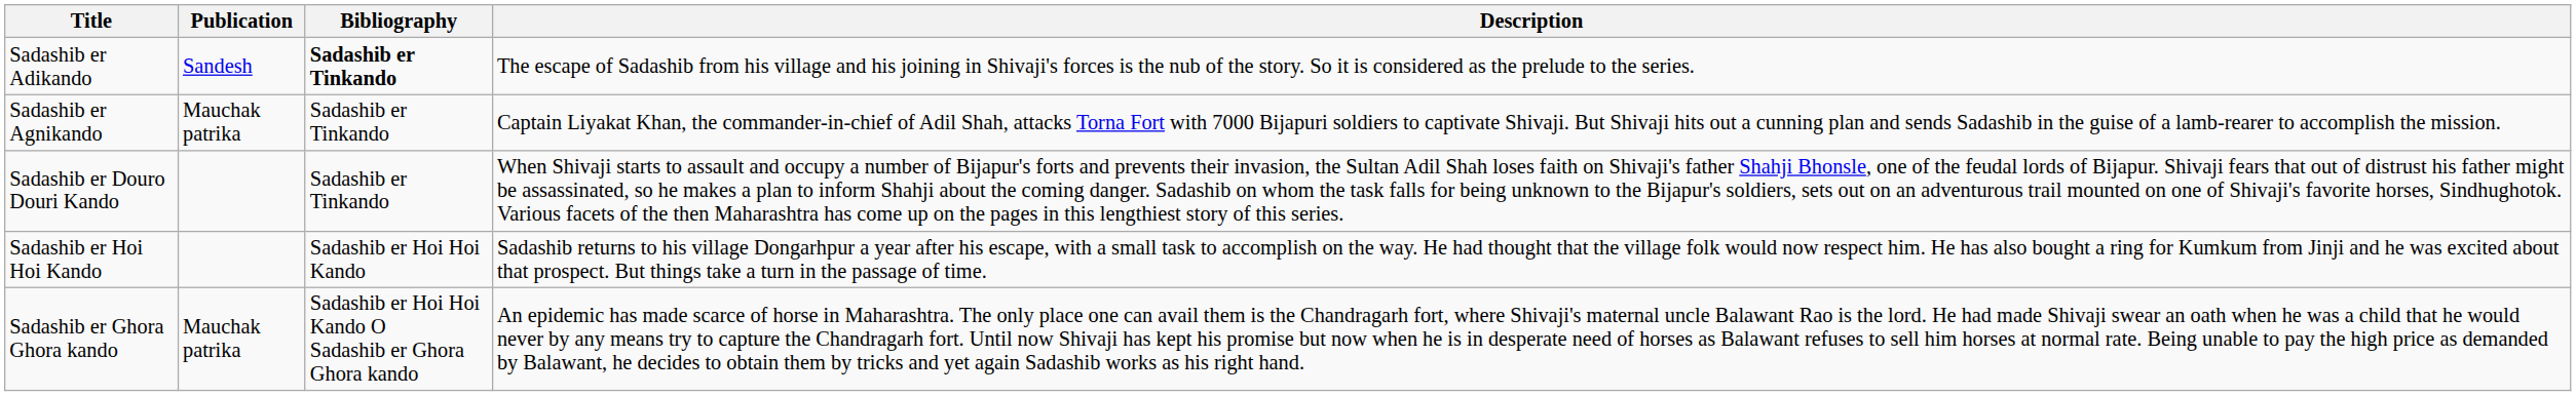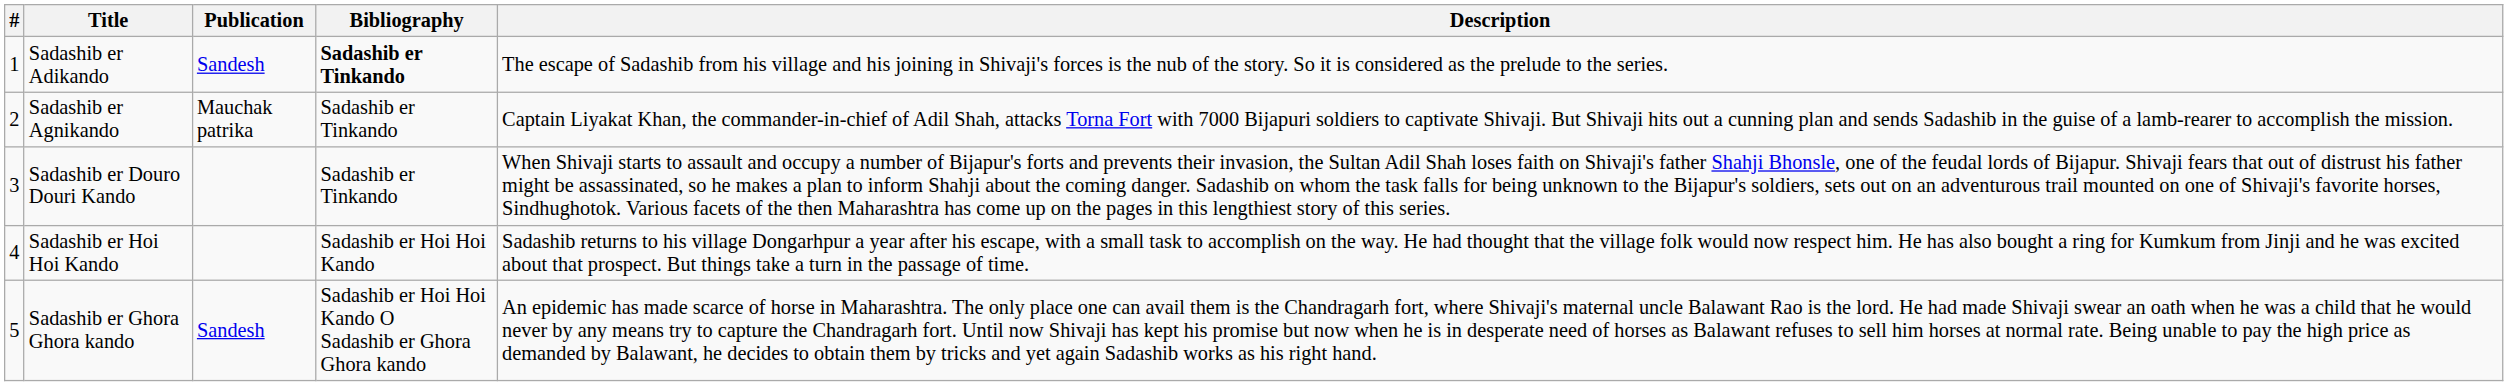 <table class="wikitable">
 <tr>
+<th>#</th>
 <th>Title</th>
 <th>Publication</th>
 <th>Bibliography</th>
 <th>Description</th>
 </tr>
 <tr>
+<td>1</td>
 <td>Sadashib er Adikando</td>
 <td><a href='#'>Sandesh</a></td>
 <td><strong>Sadashib er Tinkando</strong></td>
 <td>The escape of Sadashib from his village and his joining in Shivaji's forces is the nub of the story. So it is considered as the prelude to the series.</td>
 </tr>
 <tr>
+<td>2</td>
 <td>Sadashib er Agnikando</td>
 <td>Mauchak patrika</td>
 <td>Sadashib er Tinkando</td>
 <td>Captain Liyakat Khan, the commander-in-chief of Adil Shah, attacks <a href='#'>Torna Fort</a> with 7000 Bijapuri soldiers to captivate Shivaji. But Shivaji hits out a cunning plan and sends Sadashib in the guise of a lamb-rearer to accomplish the mission.</td>
 </tr>
 <tr>
+<td>3</td>
 <td>Sadashib er Douro Douri Kando</td>
 <td></td>
 <td>Sadashib er Tinkando</td>
 <td>When Shivaji starts to assault and occupy a number of Bijapur's forts and prevents their invasion, the Sultan Adil Shah loses faith on Shivaji's father <a href='#'>Shahji Bhonsle</a>, one of the feudal lords of Bijapur. Shivaji fears that out of distrust his father might be assassinated, so he makes a plan to inform Shahji about the coming danger. Sadashib on whom the task falls for being unknown to the Bijapur's soldiers, sets out on an adventurous trail mounted on one of Shivaji's favorite horses, Sindhughotok. Various facets of the then Maharashtra has come up on the pages in this lengthiest story of this series.</td>
 </tr>
 <tr>
+<td>4</td>
 <td>Sadashib er Hoi Hoi Kando</td>
 <td></td>
 <td>Sadashib er Hoi Hoi Kando</td>
 <td>Sadashib returns to his village Dongarhpur a year after his escape, with a small task to accomplish on the way. He had thought that the village folk would now respect him. He has also bought a ring for Kumkum from Jinji and he was excited about that prospect. But things take a turn in the passage of time.</td>
 </tr>
 <tr>
+<td>5</td>
 <td>Sadashib er Ghora Ghora kando</td>
-<td>Mauchak patrika</td>
+<td><a href='#'>Sandesh</a></td>
 <td>Sadashib er Hoi Hoi Kando O<br>Sadashib er Ghora Ghora kando</td>
 <td>An epidemic has made scarce of horse in Maharashtra. The only place one can avail them is the Chandragarh fort, where Shivaji's maternal uncle Balawant Rao is the lord. He had made Shivaji swear an oath when he was a child that he would never by any means try to capture the Chandragarh fort. Until now Shivaji has kept his promise but now when he is in desperate need of horses as Balawant refuses to sell him horses at normal rate. Being unable to pay the high price as demanded by Balawant, he decides to obtain them by tricks and yet again Sadashib works as his right hand.</td>
 </tr>
 </table>
